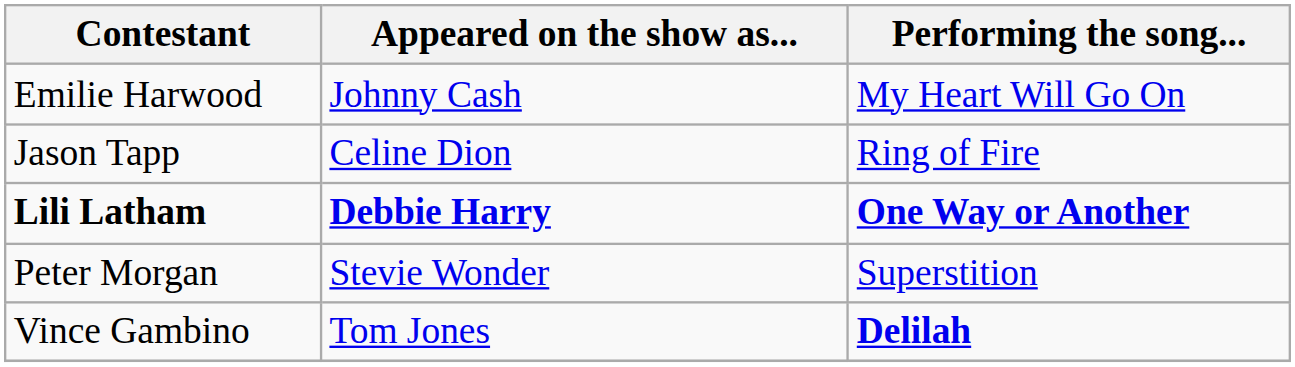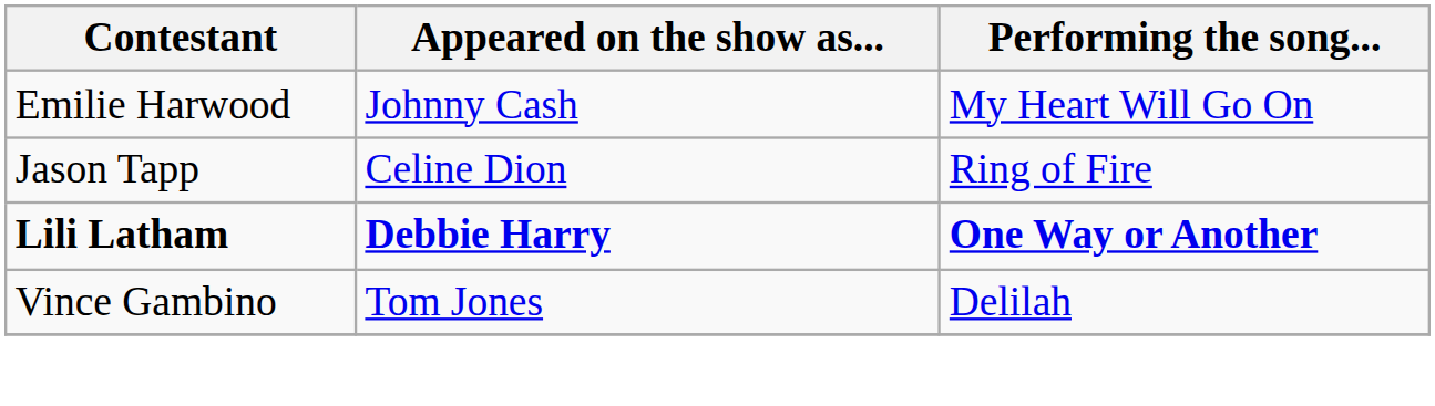 <table class="wikitable" width="550px">
 <tr>
 <th align="left">Contestant</th>
 <th align="left">Appeared on the show as...</th>
 <th align="left">Performing the song...</th>
 </tr>
 <tr>
 <td align="left">Emilie Harwood</td>
 <td align="left"><a href='#'>Johnny Cash</a></td>
 <td align="left"><a href='#'>My Heart Will Go On</a></td>
 </tr>
 <tr>
 <td align="left">Jason Tapp</td>
 <td align="left"><a href='#'>Celine Dion</a></td>
 <td align="left"><a href='#'>Ring of Fire</a></td>
 </tr>
 <tr>
 <td align="left"><strong>Lili Latham</strong></td>
 <td align="left"><strong><a href='#'>Debbie Harry</a></strong></td>
 <td align="left"><strong><a href='#'>One Way or Another</a></strong></td>
 </tr>
 <tr>
-<td align="left">Peter Morgan</td>
-<td align="left"><a href='#'>Stevie Wonder</a></td>
-<td align="left"><a href='#'>Superstition</a></td>
-</tr>
-<tr>
 <td align="left">Vince Gambino</td>
 <td align="left"><a href='#'>Tom Jones</a></td>
-<td align="left"><strong><a href='#'>Delilah</a></strong></td>
+<td align="left"><a href='#'>Delilah</a></td>
 </tr>
 <tr>
 </tr>
 </table>
